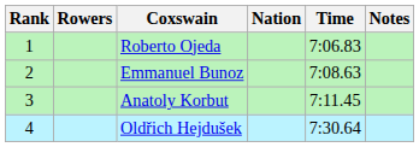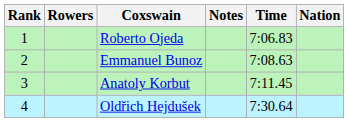 <table class="wikitable sortable" style="text-align:center">
 <tr>
 <th>Rank</th>
 <th>Rowers</th>
 <th>Coxswain</th>
+<th>Notes</th>
+<th>Time</th>
 <th>Nation</th>
-<th>Time</th>
-<th>Notes</th>
 </tr>
 <tr bgcolor=bbf3bb>
 <td>1</td>
 <td align=left data-sort-value="Carbonell, Ismael"></td>
 <td align=left data-sort-value="Ojeda, Roberto"><a href='#'>Roberto Ojeda</a></td>
+<td></td>
+<td>7:06.83</td>
 <td align=left></td>
-<td>7:06.83</td>
-<td></td>
 </tr>
 <tr bgcolor=bbf3bb>
 <td>2</td>
 <td align=left data-sort-value="Berthou, Patrick"></td>
 <td align=left data-sort-value="Bunoz, Emmanuel"><a href='#'>Emmanuel Bunoz</a></td>
+<td></td>
+<td>7:08.63</td>
 <td align=left></td>
-<td>7:08.63</td>
-<td></td>
 </tr>
 <tr bgcolor=bbf3bb>
 <td>3</td>
 <td align=left data-sort-value="Belodedov, Valery"></td>
 <td align=left data-sort-value="Korbut, Anatoly"><a href='#'>Anatoly Korbut</a></td>
+<td></td>
+<td>7:11.45</td>
 <td align=left></td>
-<td>7:11.45</td>
-<td></td>
 </tr>
 <tr bgcolor=bbf3ff>
 <td>4</td>
 <td align=left data-sort-value="Macháček, Dušan"></td>
 <td align=left data-sort-value="Hejdušek, Oldřich"><a href='#'>Oldřich Hejdušek</a></td>
+<td></td>
+<td>7:30.64</td>
 <td align=left></td>
-<td>7:30.64</td>
-<td></td>
 </tr>
 </table>
